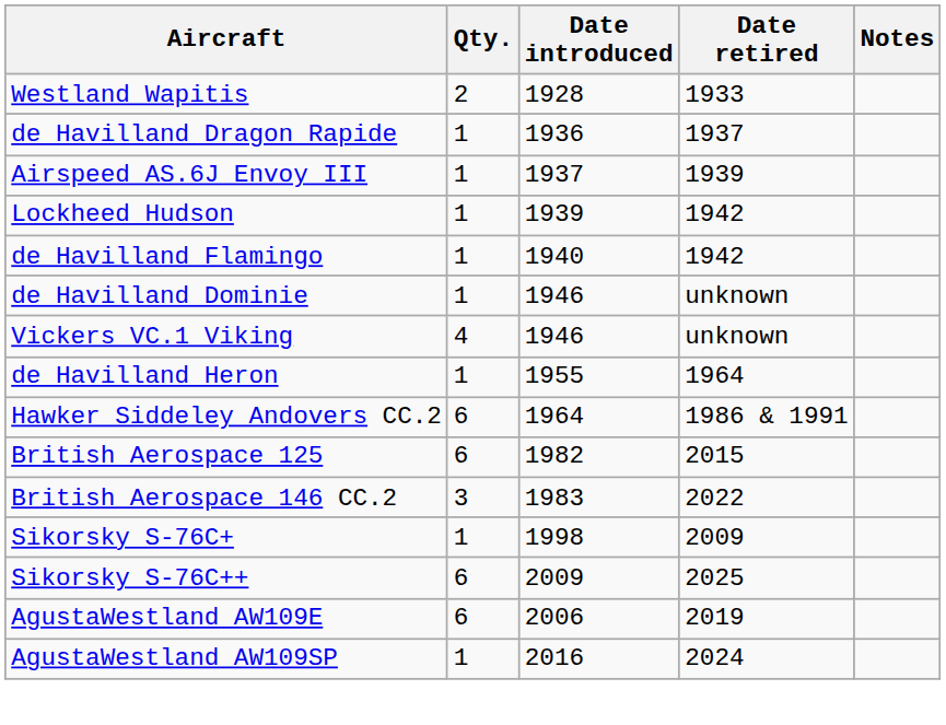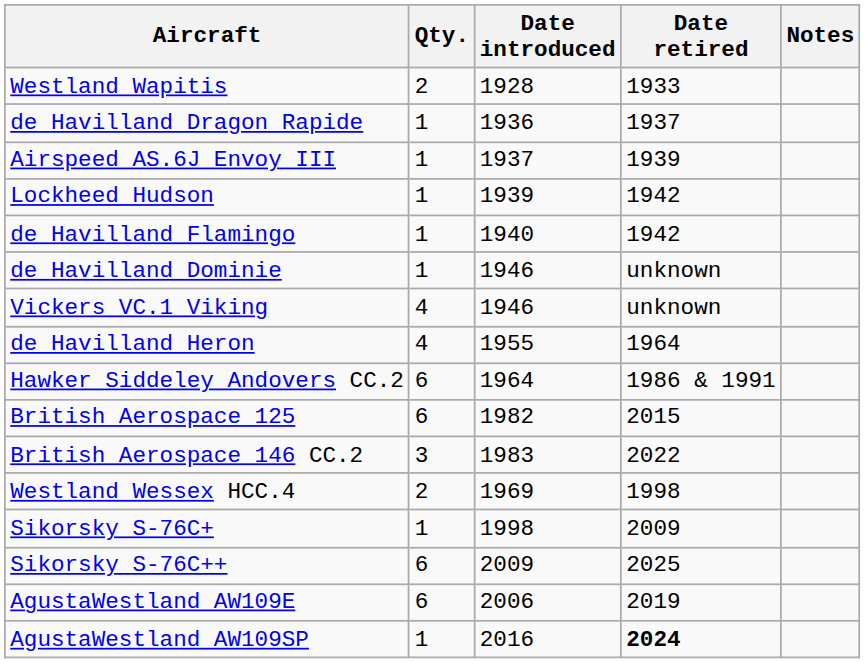 <table class="wikitable sortable">
 <tr>
 <th>Aircraft</th>
 <th>Qty.</th>
 <th>Date<br>introduced</th>
 <th>Date<br>retired</th>
 <th>Notes</th>
 </tr>
 <tr>
 <td><a href='#'>Westland Wapitis</a></td>
 <td>2</td>
 <td>1928</td>
 <td>1933</td>
 <td></td>
 </tr>
 <tr>
 <td><a href='#'>de Havilland Dragon Rapide</a></td>
 <td>1</td>
 <td>1936</td>
 <td>1937</td>
 <td></td>
 </tr>
 <tr>
 <td><a href='#'>Airspeed AS.6J Envoy III</a></td>
 <td>1</td>
 <td>1937</td>
 <td>1939</td>
 <td></td>
 </tr>
 <tr>
 <td><a href='#'>Lockheed Hudson</a></td>
 <td>1</td>
 <td>1939</td>
 <td>1942</td>
 <td></td>
 </tr>
 <tr>
 <td><a href='#'>de Havilland Flamingo</a></td>
 <td>1</td>
 <td>1940</td>
 <td>1942</td>
 <td></td>
 </tr>
 <tr>
 <td><a href='#'>de Havilland Dominie</a></td>
 <td>1</td>
 <td>1946</td>
 <td>unknown</td>
 <td></td>
 </tr>
 <tr>
 <td><a href='#'>Vickers VC.1 Viking</a></td>
 <td>4</td>
 <td>1946</td>
 <td>unknown</td>
 <td></td>
 </tr>
 <tr>
 <td><a href='#'>de Havilland Heron</a></td>
-<td>1</td>
+<td>4</td>
 <td>1955</td>
 <td>1964</td>
 <td></td>
 </tr>
 <tr>
 <td><a href='#'>Hawker Siddeley Andovers</a> CC.2</td>
 <td>6</td>
 <td>1964</td>
 <td>1986 & 1991</td>
 <td></td>
 </tr>
 <tr>
 <td><a href='#'>British Aerospace 125</a></td>
 <td>6</td>
 <td>1982</td>
 <td>2015</td>
 <td></td>
 </tr>
 <tr>
 <td><a href='#'>British Aerospace 146</a> CC.2</td>
 <td>3</td>
 <td>1983</td>
 <td>2022</td>
+<td></td>
+</tr>
+<tr>
+<td><a href='#'>Westland Wessex</a> HCC.4</td>
+<td>2</td>
+<td>1969</td>
+<td>1998</td>
 <td></td>
 </tr>
 <tr>
 <td><a href='#'>Sikorsky S-76C+</a></td>
 <td>1</td>
 <td>1998</td>
 <td>2009</td>
 <td></td>
 </tr>
 <tr>
 <td><a href='#'>Sikorsky S-76C++</a></td>
 <td>6</td>
 <td>2009</td>
 <td>2025</td>
 <td></td>
 </tr>
 <tr>
 <td><a href='#'>AgustaWestland AW109E</a></td>
 <td>6</td>
 <td>2006</td>
 <td>2019</td>
 <td></td>
 </tr>
 <tr>
 <td><a href='#'>AgustaWestland AW109SP</a></td>
 <td>1</td>
 <td>2016</td>
-<td>2024</td>
+<td><strong>2024</strong></td>
 <td></td>
 </tr>
 </table>
